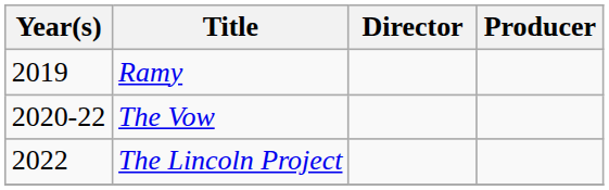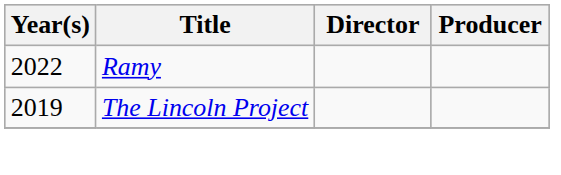 <table class="wikitable">
 <tr>
 <th>Year(s)</th>
 <th>Title</th>
 <th width=65>Director</th>
 <th width=65>Producer</th>
 </tr>
 <tr>
-<td>2019</td>
+<td>2022</td>
 <td><em><a href='#'>Ramy</a></em></td>
 <td></td>
 <td></td>
 </tr>
 <tr>
-<td>2020-22</td>
-<td><em><a href='#'>The Vow</a></em></td>
-<td></td>
-<td></td>
-</tr>
-<tr>
-<td>2022</td>
+<td>2019</td>
 <td><em><a href='#'>The Lincoln Project</a></em></td>
 <td></td>
 <td></td>
 </tr>
 <tr>
 </tr>
 </table>
